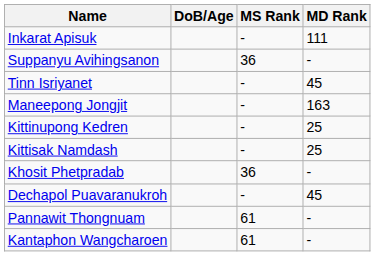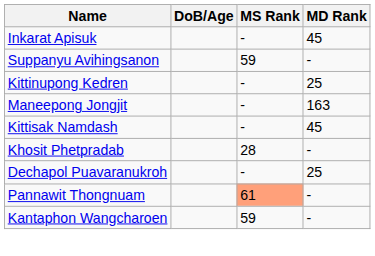 <table class="wikitable" style="text-align: left; font-size:95%;">
 <tr>
 <th>Name</th>
 <th>DoB/Age</th>
 <th>MS Rank</th>
 <th>MD Rank</th>
 </tr>
 <tr>
 <td><a href='#'>Inkarat Apisuk</a></td>
 <td></td>
 <td>-</td>
-<td>111</td>
+<td>45</td>
 </tr>
 <tr>
 <td><a href='#'>Suppanyu Avihingsanon</a></td>
 <td></td>
-<td>36</td>
+<td>59</td>
 <td>-</td>
 </tr>
 <tr>
-<td><a href='#'>Tinn Isriyanet</a></td>
+<td><a href='#'>Kittinupong Kedren</a></td>
 <td></td>
 <td>-</td>
-<td>45</td>
+<td>25</td>
 </tr>
 <tr>
 <td><a href='#'>Maneepong Jongjit</a></td>
 <td></td>
 <td>-</td>
 <td>163</td>
 </tr>
 <tr>
-<td><a href='#'>Kittinupong Kedren</a></td>
-<td></td>
-<td>-</td>
-<td>25</td>
-</tr>
-<tr>
 <td><a href='#'>Kittisak Namdash</a></td>
 <td></td>
 <td>-</td>
-<td>25</td>
+<td>45</td>
 </tr>
 <tr>
 <td><a href='#'>Khosit Phetpradab</a></td>
 <td></td>
-<td>36</td>
+<td>28</td>
 <td>-</td>
 </tr>
 <tr>
 <td><a href='#'>Dechapol Puavaranukroh</a></td>
 <td></td>
 <td>-</td>
-<td>45</td>
+<td>25</td>
 </tr>
 <tr>
 <td><a href='#'>Pannawit Thongnuam</a></td>
 <td></td>
-<td>61</td>
+<td style="background: lightsalmon;">61</td>
 <td>-</td>
 </tr>
 <tr>
 <td><a href='#'>Kantaphon Wangcharoen</a></td>
 <td></td>
-<td>61</td>
+<td>59</td>
 <td>-</td>
 </tr>
 </table>
